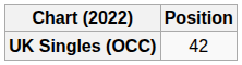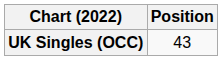 <table class="wikitable plainrowheaders" style="text-align:center">
 <tr>
 <th scope="col">Chart (2022)</th>
 <th scope="col">Position</th>
 </tr>
 <tr>
 <th scope="row">UK Singles (OCC)</th>
-<td>42</td>
+<td>43</td>
 </tr>
 </table>
